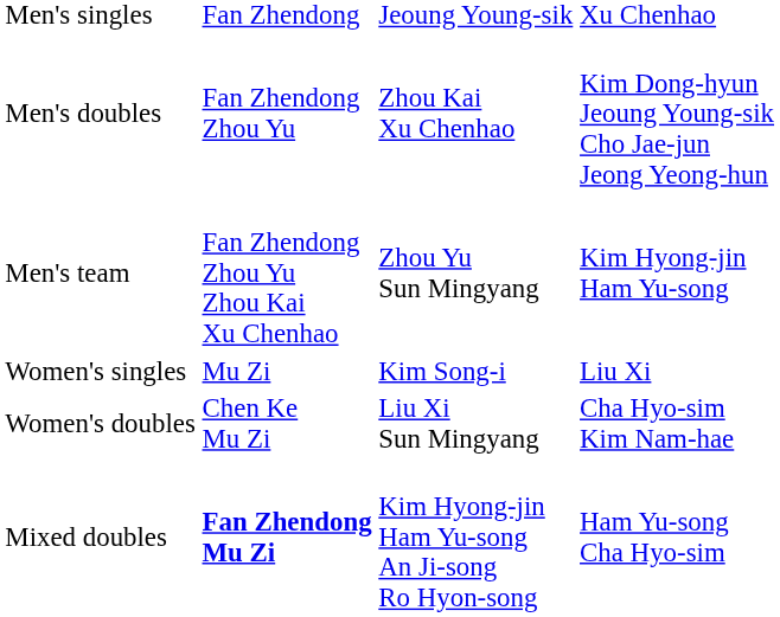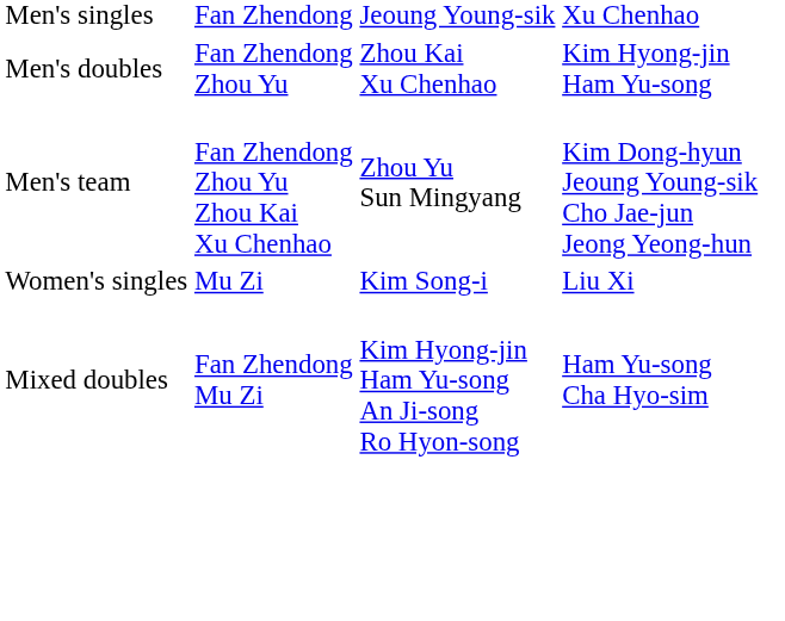 <table>
 <tr>
 <td>Men's singles</td>
 <td> <a href='#'>Fan Zhendong</a></td>
 <td> <a href='#'>Jeoung Young-sik</a></td>
 <td> <a href='#'>Xu Chenhao</a></td>
 </tr>
 <tr>
 <td>Men's doubles</td>
 <td> <a href='#'>Fan Zhendong</a><br> <a href='#'>Zhou Yu</a></td>
 <td> <a href='#'>Zhou Kai</a><br> <a href='#'>Xu Chenhao</a></td>
-<td><br><a href='#'>Kim Dong-hyun</a><br><a href='#'>Jeoung Young-sik</a><br><a href='#'>Cho Jae-jun</a><br><a href='#'>Jeong Yeong-hun</a></td>
+<td> <a href='#'>Kim Hyong-jin</a><br> <a href='#'>Ham Yu-song</a></td>
 </tr>
 <tr>
 <td>Men's team</td>
 <td><br><a href='#'>Fan Zhendong</a><br><a href='#'>Zhou Yu</a><br><a href='#'>Zhou Kai</a><br><a href='#'>Xu Chenhao</a></td>
 <td> <a href='#'>Zhou Yu</a><br> Sun Mingyang</td>
-<td> <a href='#'>Kim Hyong-jin</a><br> <a href='#'>Ham Yu-song</a></td>
+<td><br><a href='#'>Kim Dong-hyun</a><br><a href='#'>Jeoung Young-sik</a><br><a href='#'>Cho Jae-jun</a><br><a href='#'>Jeong Yeong-hun</a></td>
 </tr>
 <tr>
 <td>Women's singles</td>
 <td> <a href='#'>Mu Zi</a></td>
 <td> <a href='#'>Kim Song-i</a></td>
 <td> <a href='#'>Liu Xi</a></td>
 </tr>
 <tr>
-<td>Women's doubles</td>
-<td> <a href='#'>Chen Ke</a><br> <a href='#'>Mu Zi</a></td>
-<td> <a href='#'>Liu Xi</a><br> Sun Mingyang</td>
-<td> <a href='#'>Cha Hyo-sim</a><br> <a href='#'>Kim Nam-hae</a></td>
-</tr>
-<tr>
 <td>Mixed doubles</td>
-<td><strong> <a href='#'>Fan Zhendong</a><br> <a href='#'>Mu Zi</a></strong></td>
+<td> <a href='#'>Fan Zhendong</a><br> <a href='#'>Mu Zi</a></td>
 <td><br><a href='#'>Kim Hyong-jin</a><br><a href='#'>Ham Yu-song</a><br><a href='#'>An Ji-song</a><br><a href='#'>Ro Hyon-song</a></td>
 <td> <a href='#'>Ham Yu-song</a><br> <a href='#'>Cha Hyo-sim</a></td>
 </tr>
 </table>
